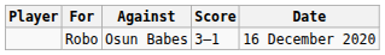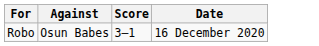 <table class="wikitable">
 <tr>
-<th>Player</th>
 <th>For</th>
 <th>Against</th>
 <th>Score</th>
 <th>Date</th>
 </tr>
 <tr>
-<td> </td>
 <td>Robo</td>
 <td>Osun Babes</td>
 <td>3–1</td>
 <td>16 December 2020</td>
 </tr>
 </table>
